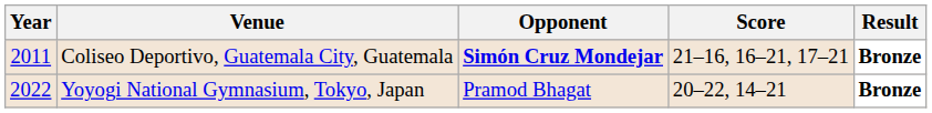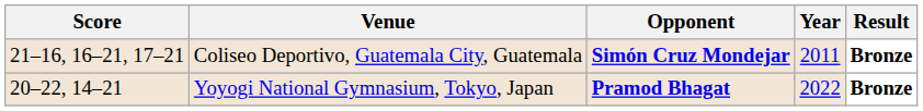 <table class="sortable wikitable" style="font-size: 90%;">
 <tr>
-<th>Year</th>
+<th>Score</th>
 <th>Venue</th>
 <th>Opponent</th>
-<th>Score</th>
+<th>Year</th>
 <th>Result</th>
 </tr>
 <tr style="background:#F3E6D7">
-<td align="center"><a href='#'>2011</a></td>
+<td align="left">21–16, 16–21, 17–21</td>
 <td align="left">Coliseo Deportivo, <a href='#'>Guatemala City</a>, Guatemala</td>
 <td align="left"><strong> <a href='#'>Simón Cruz Mondejar</a></strong></td>
-<td align="left">21–16, 16–21, 17–21</td>
+<td align="center"><a href='#'>2011</a></td>
 <td style="text-align:left; background:white"> <strong>Bronze</strong></td>
 </tr>
 <tr style="background:#F3E6D7">
+<td align="left">20–22, 14–21</td>
+<td align="left"><a href='#'>Yoyogi National Gymnasium</a>, <a href='#'>Tokyo</a>, Japan</td>
+<td align="left"><strong> <a href='#'>Pramod Bhagat</a></strong></td>
 <td align="center"><a href='#'>2022</a></td>
-<td align="left"><a href='#'>Yoyogi National Gymnasium</a>, <a href='#'>Tokyo</a>, Japan</td>
-<td align="left"> <a href='#'>Pramod Bhagat</a></td>
-<td align="left">20–22, 14–21</td>
 <td style="text-align:left; background:white"> <strong>Bronze</strong></td>
 </tr>
 </table>
